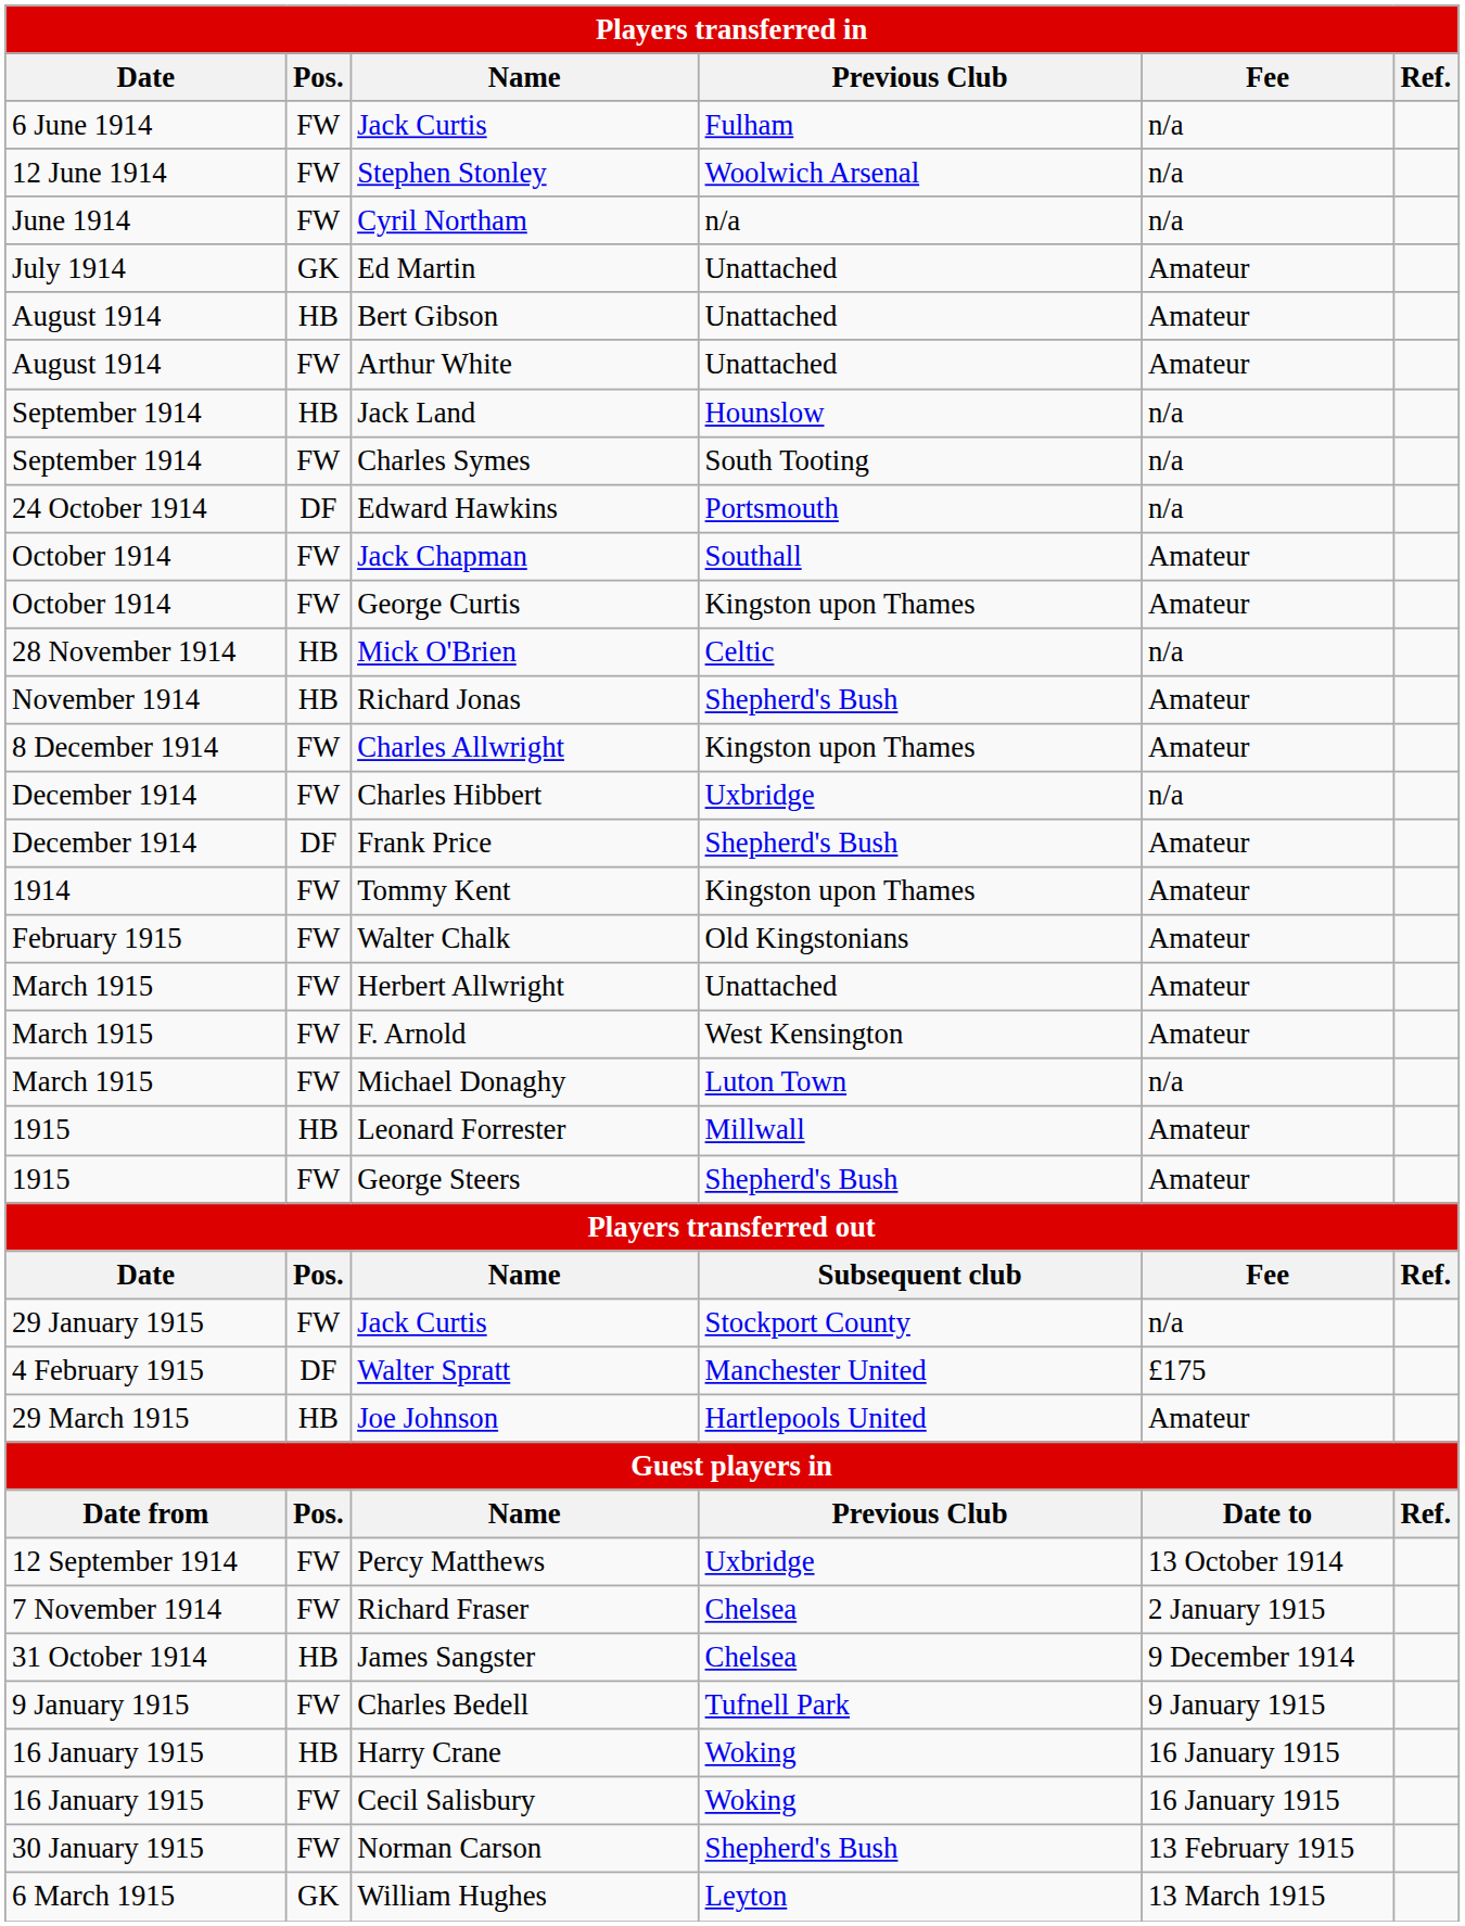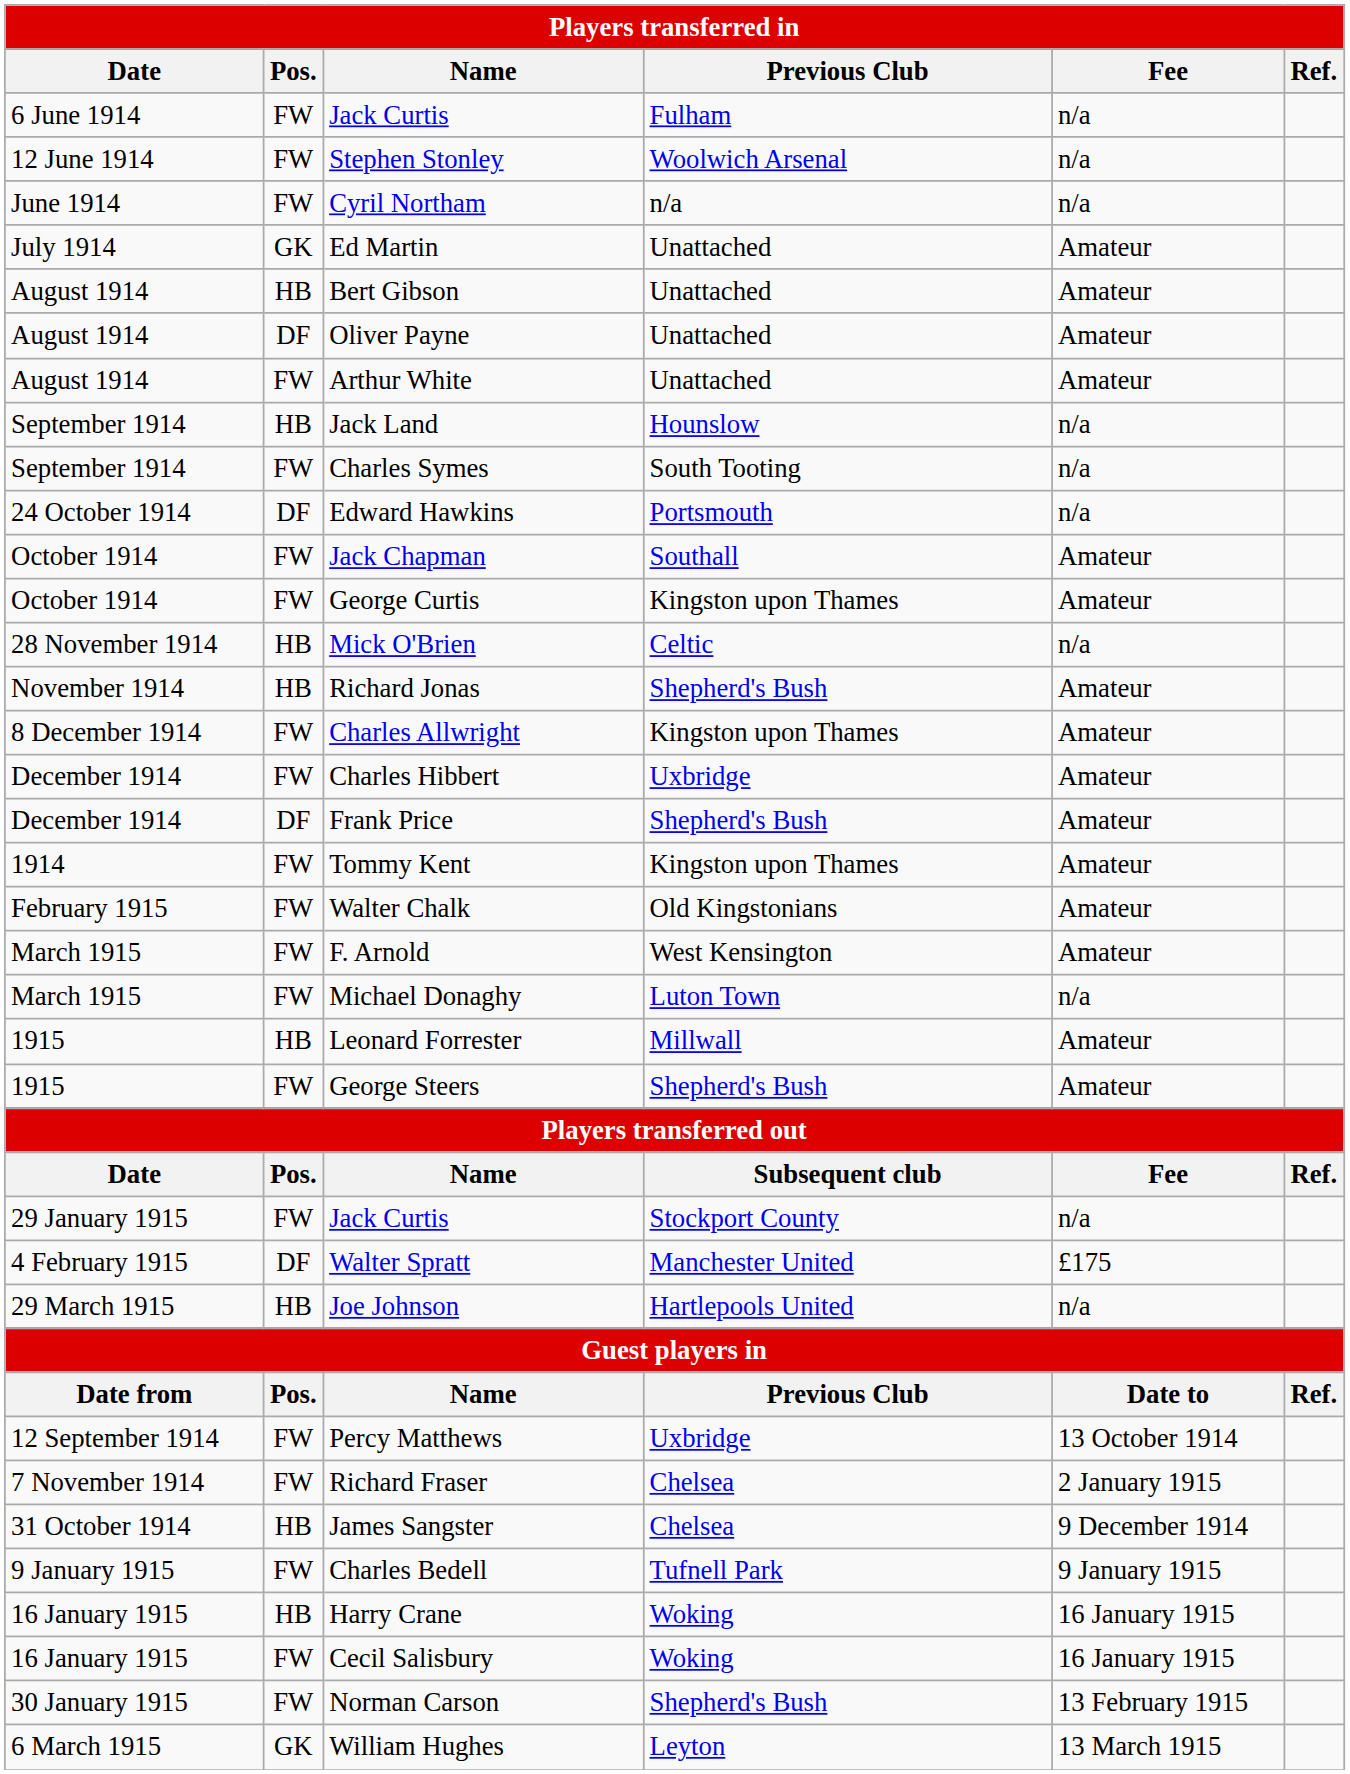 <table style="font-size:95%;" class="wikitable">
 <tr>
 <th style="background:#d00; color:white; text-align:center;" colspan="6">Players transferred in</th>
 </tr>
 <tr>
 <th style="width:140px;">Date</th>
 <th style="width:25px;">Pos.</th>
 <th style="width:175px;">Name</th>
 <th style="width:225px;">Previous Club</th>
 <th style="width:125px;">Fee</th>
 <th style="width:25px;">Ref.</th>
 </tr>
 <tr>
 <td>6 June 1914</td>
 <td style="text-align:center;">FW</td>
 <td> <a href='#'>Jack Curtis</a></td>
 <td> <a href='#'>Fulham</a></td>
 <td>n/a</td>
 <td></td>
 </tr>
 <tr>
 <td>12 June 1914</td>
 <td style="text-align:center;">FW</td>
 <td> <a href='#'>Stephen Stonley</a></td>
 <td> <a href='#'>Woolwich Arsenal</a></td>
 <td>n/a</td>
 <td></td>
 </tr>
 <tr>
 <td>June 1914</td>
 <td style="text-align:center;">FW</td>
 <td> <a href='#'>Cyril Northam</a></td>
 <td>n/a</td>
 <td>n/a</td>
 <td></td>
 </tr>
 <tr>
 <td>July 1914</td>
 <td style="text-align:center;">GK</td>
 <td> Ed Martin</td>
 <td>Unattached</td>
 <td>Amateur</td>
 <td></td>
 </tr>
 <tr>
 <td>August 1914</td>
 <td style="text-align:center;">HB</td>
 <td> Bert Gibson</td>
+<td>Unattached</td>
+<td>Amateur</td>
+<td></td>
+</tr>
+<tr>
+<td>August 1914</td>
+<td style="text-align:center;">DF</td>
+<td> Oliver Payne</td>
 <td>Unattached</td>
 <td>Amateur</td>
 <td></td>
 </tr>
 <tr>
 <td>August 1914</td>
 <td style="text-align:center;">FW</td>
 <td> Arthur White</td>
 <td>Unattached</td>
 <td>Amateur</td>
 <td></td>
 </tr>
 <tr>
 <td>September 1914</td>
 <td style="text-align:center;">HB</td>
 <td> Jack Land</td>
 <td> <a href='#'>Hounslow</a></td>
 <td>n/a</td>
 <td></td>
 </tr>
 <tr>
 <td>September 1914</td>
 <td style="text-align:center;">FW</td>
 <td> Charles Symes</td>
 <td> South Tooting</td>
 <td>n/a</td>
 <td></td>
 </tr>
 <tr>
 <td>24 October 1914</td>
 <td style="text-align:center;">DF</td>
 <td> Edward Hawkins</td>
 <td> <a href='#'>Portsmouth</a></td>
 <td>n/a</td>
 <td></td>
 </tr>
 <tr>
 <td>October 1914</td>
 <td style="text-align:center;">FW</td>
 <td> <a href='#'>Jack Chapman</a></td>
 <td> <a href='#'>Southall</a></td>
 <td>Amateur</td>
 <td></td>
 </tr>
 <tr>
 <td>October 1914</td>
 <td style="text-align:center;">FW</td>
 <td> George Curtis</td>
 <td> Kingston upon Thames</td>
 <td>Amateur</td>
 <td></td>
 </tr>
 <tr>
 <td>28 November 1914</td>
 <td style="text-align:center;">HB</td>
 <td> <a href='#'>Mick O'Brien</a></td>
 <td> <a href='#'>Celtic</a></td>
 <td>n/a</td>
 <td></td>
 </tr>
 <tr>
 <td>November 1914</td>
 <td style="text-align:center;">HB</td>
 <td> Richard Jonas</td>
 <td> <a href='#'>Shepherd's Bush</a></td>
 <td>Amateur</td>
 <td></td>
 </tr>
 <tr>
 <td>8 December 1914</td>
 <td style="text-align:center;">FW</td>
 <td> <a href='#'>Charles Allwright</a></td>
 <td> Kingston upon Thames</td>
 <td>Amateur</td>
 <td></td>
 </tr>
 <tr>
 <td>December 1914</td>
 <td style="text-align:center;">FW</td>
 <td> Charles Hibbert</td>
 <td> <a href='#'>Uxbridge</a></td>
-<td>n/a</td>
+<td>Amateur</td>
 <td></td>
 </tr>
 <tr>
 <td>December 1914</td>
 <td style="text-align:center;">DF</td>
 <td> Frank Price</td>
 <td> <a href='#'>Shepherd's Bush</a></td>
 <td>Amateur</td>
 <td></td>
 </tr>
 <tr>
 <td>1914</td>
 <td style="text-align:center;">FW</td>
 <td> Tommy Kent</td>
 <td> Kingston upon Thames</td>
 <td>Amateur</td>
 <td></td>
 </tr>
 <tr>
 <td>February 1915</td>
 <td style="text-align:center;">FW</td>
 <td> Walter Chalk</td>
 <td> Old Kingstonians</td>
-<td>Amateur</td>
-<td></td>
-</tr>
-<tr>
-<td>March 1915</td>
-<td style="text-align:center;">FW</td>
-<td> Herbert Allwright</td>
-<td>Unattached</td>
 <td>Amateur</td>
 <td></td>
 </tr>
 <tr>
 <td>March 1915</td>
 <td style="text-align:center;">FW</td>
 <td> F. Arnold</td>
 <td> West Kensington</td>
 <td>Amateur</td>
 <td></td>
 </tr>
 <tr>
 <td>March 1915</td>
 <td style="text-align:center;">FW</td>
 <td> Michael Donaghy</td>
 <td> <a href='#'>Luton Town</a></td>
 <td>n/a</td>
 <td></td>
 </tr>
 <tr>
 <td>1915</td>
 <td style="text-align:center;">HB</td>
 <td> Leonard Forrester</td>
 <td> <a href='#'>Millwall</a></td>
 <td>Amateur</td>
 <td></td>
 </tr>
 <tr>
 <td>1915</td>
 <td style="text-align:center;">FW</td>
 <td> George Steers</td>
 <td> <a href='#'>Shepherd's Bush</a></td>
 <td>Amateur</td>
 <td></td>
 </tr>
 <tr>
 <th colspan="6" style="background:#d00; color:white; text-align:center;">Players transferred out</th>
 </tr>
 <tr>
 <th>Date</th>
 <th>Pos.</th>
 <th>Name</th>
 <th>Subsequent club</th>
 <th>Fee</th>
 <th>Ref.</th>
 </tr>
 <tr>
 <td>29 January 1915</td>
 <td style="text-align:center;">FW</td>
 <td> <a href='#'>Jack Curtis</a></td>
 <td> <a href='#'>Stockport County</a></td>
 <td>n/a</td>
 <td></td>
 </tr>
 <tr>
 <td>4 February 1915</td>
 <td style="text-align:center;">DF</td>
 <td> <a href='#'>Walter Spratt</a></td>
 <td> <a href='#'>Manchester United</a></td>
 <td>£175</td>
 <td></td>
 </tr>
 <tr>
 <td>29 March 1915</td>
 <td style="text-align:center;">HB</td>
 <td> <a href='#'>Joe Johnson</a></td>
 <td> <a href='#'>Hartlepools United</a></td>
-<td>Amateur</td>
+<td>n/a</td>
 <td></td>
 </tr>
 <tr>
 <th style="background:#d00; color:white; text-align:center;" colspan="6">Guest players in</th>
 </tr>
 <tr>
 <th>Date from</th>
 <th>Pos.</th>
 <th>Name</th>
 <th>Previous Club</th>
 <th>Date to</th>
 <th>Ref.</th>
 </tr>
 <tr>
 <td>12 September 1914</td>
 <td style="text-align:center;">FW</td>
 <td> Percy Matthews</td>
 <td> <a href='#'>Uxbridge</a></td>
 <td>13 October 1914</td>
 <td></td>
 </tr>
 <tr>
 <td>7 November 1914</td>
 <td style="text-align:center;">FW</td>
 <td> Richard Fraser</td>
 <td> <a href='#'>Chelsea</a></td>
 <td>2 January 1915</td>
 <td></td>
 </tr>
 <tr>
 <td>31 October 1914</td>
 <td style="text-align:center;">HB</td>
 <td> James Sangster</td>
 <td> <a href='#'>Chelsea</a></td>
 <td>9 December 1914</td>
 <td></td>
 </tr>
 <tr>
 <td>9 January 1915</td>
 <td style="text-align:center;">FW</td>
 <td> Charles Bedell</td>
 <td> <a href='#'>Tufnell Park</a></td>
 <td>9 January 1915</td>
 <td></td>
 </tr>
 <tr>
 <td>16 January 1915</td>
 <td style="text-align:center;">HB</td>
 <td> Harry Crane</td>
 <td> <a href='#'>Woking</a></td>
 <td>16 January 1915</td>
 <td></td>
 </tr>
 <tr>
 <td>16 January 1915</td>
 <td style="text-align:center;">FW</td>
 <td> Cecil Salisbury</td>
 <td> <a href='#'>Woking</a></td>
 <td>16 January 1915</td>
 <td></td>
 </tr>
 <tr>
 <td>30 January 1915</td>
 <td style="text-align:center;">FW</td>
 <td> Norman Carson</td>
 <td> <a href='#'>Shepherd's Bush</a></td>
 <td>13 February 1915</td>
 <td></td>
 </tr>
 <tr>
 <td>6 March 1915</td>
 <td style="text-align:center;">GK</td>
 <td> William Hughes</td>
 <td> <a href='#'>Leyton</a></td>
 <td>13 March 1915</td>
 <td></td>
 </tr>
 </table>
